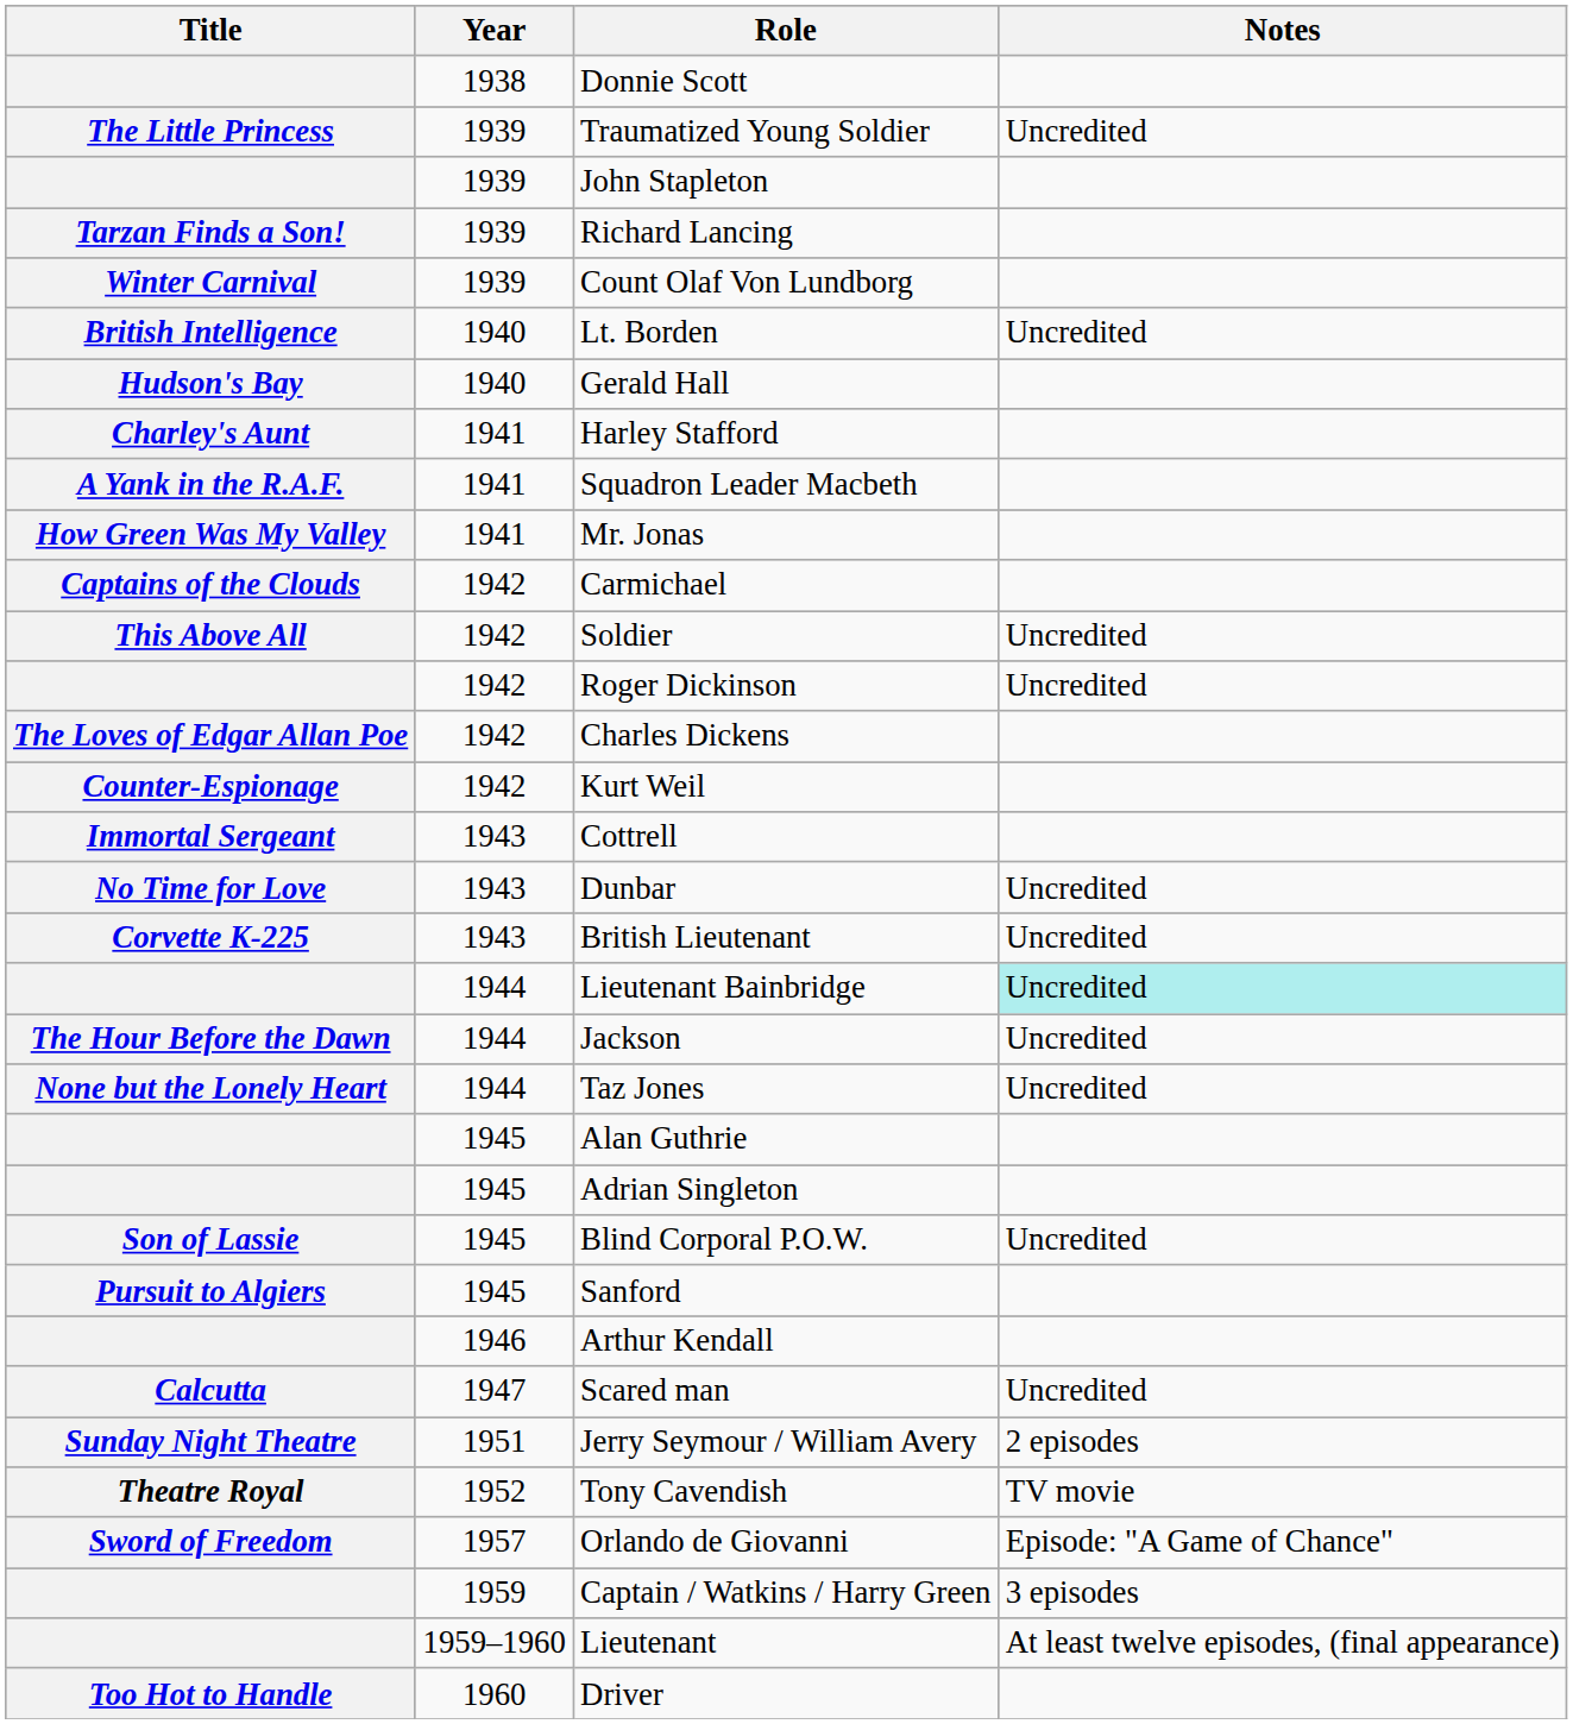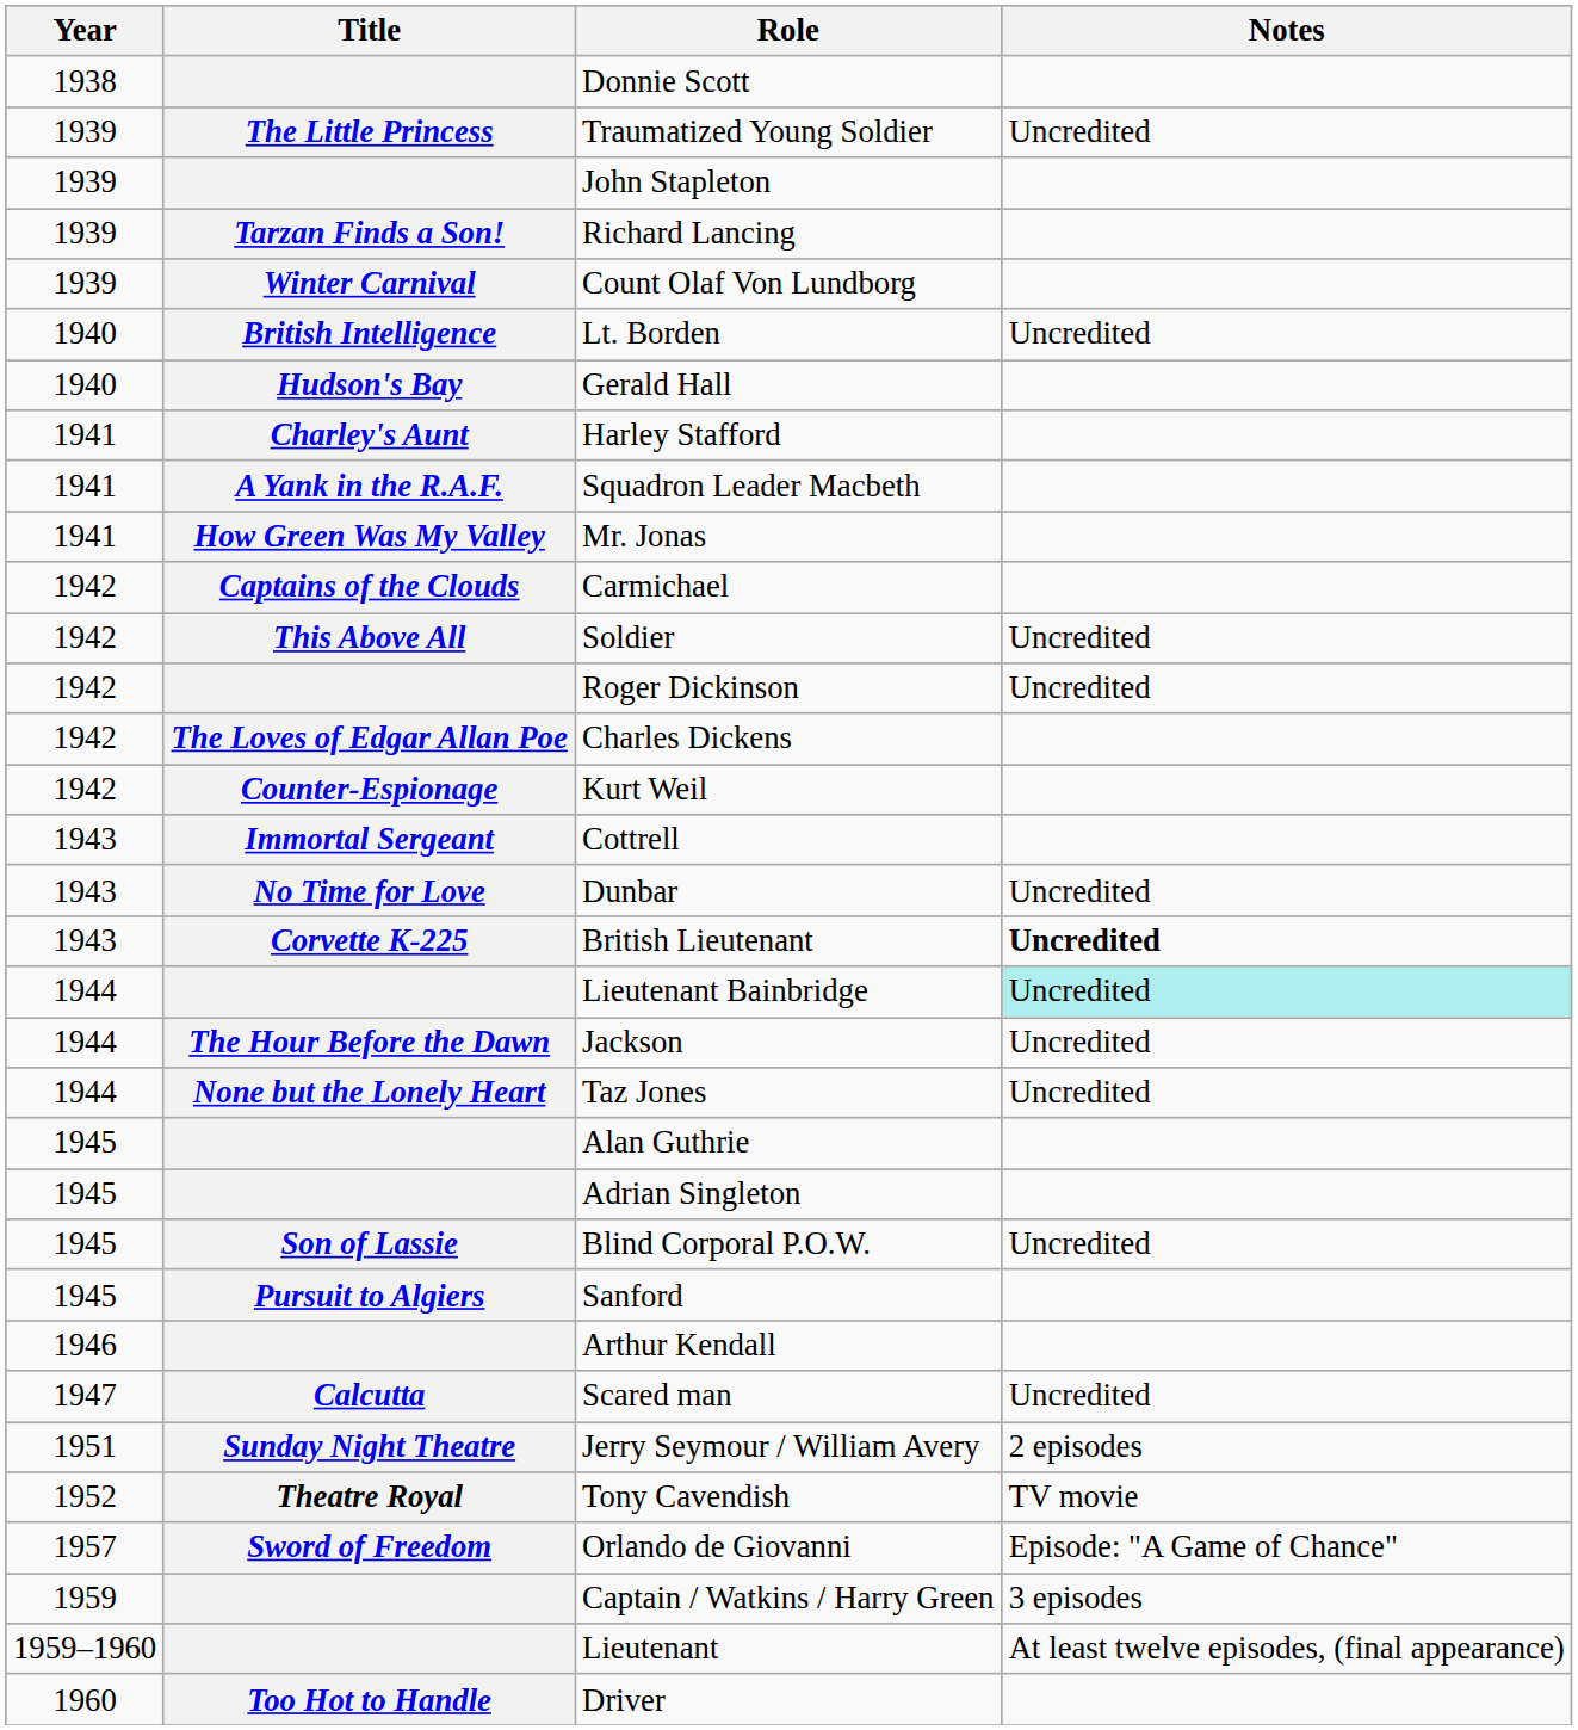 <table class="wikitable sortable plainrowheaders">
 <tr>
+<th scope="col">Year</th>
 <th scope="col">Title</th>
-<th scope="col">Year</th>
 <th scope="col">Role</th>
 <th scope="col" class="unsortable">Notes</th>
 </tr>
 <tr>
+<td align="center">1938</td>
 <th scope="row"><em></em></th>
-<td align="center">1938</td>
 <td>Donnie Scott</td>
 <td></td>
 </tr>
 <tr>
+<td align="center">1939</td>
 <th scope="row"><em><a href='#'>The Little Princess</a></em></th>
-<td align="center">1939</td>
 <td>Traumatized Young Soldier</td>
 <td>Uncredited</td>
 </tr>
 <tr>
+<td align="center">1939</td>
 <th scope="row"><em></em></th>
-<td align="center">1939</td>
 <td>John Stapleton</td>
 <td></td>
 </tr>
 <tr>
+<td align="center">1939</td>
 <th scope="row"><em><a href='#'>Tarzan Finds a Son!</a></em></th>
-<td align="center">1939</td>
 <td>Richard Lancing</td>
 <td></td>
 </tr>
 <tr>
+<td align="center">1939</td>
 <th scope="row"><em><a href='#'>Winter Carnival</a></em></th>
-<td align="center">1939</td>
 <td>Count Olaf Von Lundborg</td>
 <td></td>
 </tr>
 <tr>
+<td align="center">1940</td>
 <th scope="row"><em><a href='#'>British Intelligence</a></em></th>
-<td align="center">1940</td>
 <td>Lt. Borden</td>
 <td>Uncredited</td>
 </tr>
 <tr>
+<td align="center">1940</td>
 <th scope="row"><em><a href='#'>Hudson's Bay</a></em></th>
-<td align="center">1940</td>
 <td>Gerald Hall</td>
 <td></td>
 </tr>
 <tr>
+<td align="center">1941</td>
 <th scope="row"><em><a href='#'>Charley's Aunt</a></em></th>
-<td align="center">1941</td>
 <td>Harley Stafford</td>
 <td></td>
 </tr>
 <tr>
+<td align="center">1941</td>
 <th scope="row"><em><a href='#'>A Yank in the R.A.F.</a></em></th>
-<td align="center">1941</td>
 <td>Squadron Leader Macbeth</td>
 <td></td>
 </tr>
 <tr>
+<td align="center">1941</td>
 <th scope="row"><em><a href='#'>How Green Was My Valley</a></em></th>
-<td align="center">1941</td>
 <td>Mr. Jonas</td>
 <td></td>
 </tr>
 <tr>
+<td align="center">1942</td>
 <th scope="row"><em><a href='#'>Captains of the Clouds</a></em></th>
-<td align="center">1942</td>
 <td>Carmichael</td>
 <td></td>
 </tr>
 <tr>
+<td align="center">1942</td>
 <th scope="row"><em><a href='#'>This Above All</a></em></th>
-<td align="center">1942</td>
 <td>Soldier</td>
 <td>Uncredited</td>
 </tr>
 <tr>
+<td align="center">1942</td>
 <th scope="row"><em></em></th>
-<td align="center">1942</td>
 <td>Roger Dickinson</td>
 <td>Uncredited</td>
 </tr>
 <tr>
+<td align="center">1942</td>
 <th scope="row"><em><a href='#'>The Loves of Edgar Allan Poe</a></em></th>
-<td align="center">1942</td>
 <td>Charles Dickens</td>
 <td></td>
 </tr>
 <tr>
+<td align="center">1942</td>
 <th scope="row"><em><a href='#'>Counter-Espionage</a></em></th>
-<td align="center">1942</td>
 <td>Kurt Weil</td>
 <td></td>
 </tr>
 <tr>
+<td align="center">1943</td>
 <th scope="row"><em><a href='#'>Immortal Sergeant</a></em></th>
-<td align="center">1943</td>
 <td>Cottrell</td>
 <td></td>
 </tr>
 <tr>
+<td align="center">1943</td>
 <th scope="row"><em><a href='#'>No Time for Love</a></em></th>
-<td align="center">1943</td>
 <td>Dunbar</td>
 <td>Uncredited</td>
 </tr>
 <tr>
+<td align="center">1943</td>
 <th scope="row"><em><a href='#'>Corvette K-225</a></em></th>
-<td align="center">1943</td>
 <td>British Lieutenant</td>
-<td>Uncredited</td>
+<td><strong>Uncredited</strong></td>
 </tr>
 <tr>
+<td align="center">1944</td>
 <th scope="row"><em></em></th>
-<td align="center">1944</td>
 <td>Lieutenant Bainbridge</td>
 <td style="background: paleturquoise;">Uncredited</td>
 </tr>
 <tr>
+<td align="center">1944</td>
 <th scope="row"><em><a href='#'>The Hour Before the Dawn</a></em></th>
-<td align="center">1944</td>
 <td>Jackson</td>
 <td>Uncredited</td>
 </tr>
 <tr>
+<td align="center">1944</td>
 <th scope="row"><em><a href='#'>None but the Lonely Heart</a></em></th>
-<td align="center">1944</td>
 <td>Taz Jones</td>
 <td>Uncredited</td>
 </tr>
 <tr>
+<td align="center">1945</td>
 <th scope="row"><em></em></th>
-<td align="center">1945</td>
 <td>Alan Guthrie</td>
 <td></td>
 </tr>
 <tr>
+<td align="center">1945</td>
 <th scope="row"><em></em></th>
-<td align="center">1945</td>
 <td>Adrian Singleton</td>
 <td></td>
 </tr>
 <tr>
+<td align="center">1945</td>
 <th scope="row"><em><a href='#'>Son of Lassie</a></em></th>
-<td align="center">1945</td>
 <td>Blind Corporal P.O.W.</td>
 <td>Uncredited</td>
 </tr>
 <tr>
+<td align="center">1945</td>
 <th scope="row"><em><a href='#'>Pursuit to Algiers</a></em></th>
-<td align="center">1945</td>
 <td>Sanford</td>
 <td></td>
 </tr>
 <tr>
+<td align="center">1946</td>
 <th scope="row"><em></em></th>
-<td align="center">1946</td>
 <td>Arthur Kendall</td>
 <td></td>
 </tr>
 <tr>
+<td align="center">1947</td>
 <th scope="row"><em><a href='#'>Calcutta</a></em></th>
-<td align="center">1947</td>
 <td>Scared man</td>
 <td>Uncredited</td>
 </tr>
 <tr>
+<td align="center">1951</td>
 <th scope="row"><em><a href='#'>Sunday Night Theatre</a></em></th>
-<td align="center">1951</td>
 <td>Jerry Seymour / William Avery</td>
 <td>2 episodes</td>
 </tr>
 <tr>
+<td align="center">1952</td>
 <th scope="row"><em>Theatre Royal</em></th>
-<td align="center">1952</td>
 <td>Tony Cavendish</td>
 <td>TV movie</td>
 </tr>
 <tr>
+<td align="center">1957</td>
 <th scope="row"><em><a href='#'>Sword of Freedom</a></em></th>
-<td align="center">1957</td>
 <td>Orlando de Giovanni</td>
 <td>Episode: "A Game of Chance"</td>
 </tr>
 <tr>
+<td align="center">1959</td>
 <th scope="row"><em></em></th>
-<td align="center">1959</td>
 <td>Captain / Watkins / Harry Green</td>
 <td>3 episodes</td>
 </tr>
 <tr>
+<td align="center">1959–1960</td>
 <th scope="row"><em></em></th>
-<td align="center">1959–1960</td>
 <td>Lieutenant</td>
 <td>At least twelve episodes, (final appearance)</td>
 </tr>
 <tr>
+<td align="center">1960</td>
 <th scope="row"><em><a href='#'>Too Hot to Handle</a></em></th>
-<td align="center">1960</td>
 <td>Driver</td>
 <td></td>
 </tr>
 </table>
